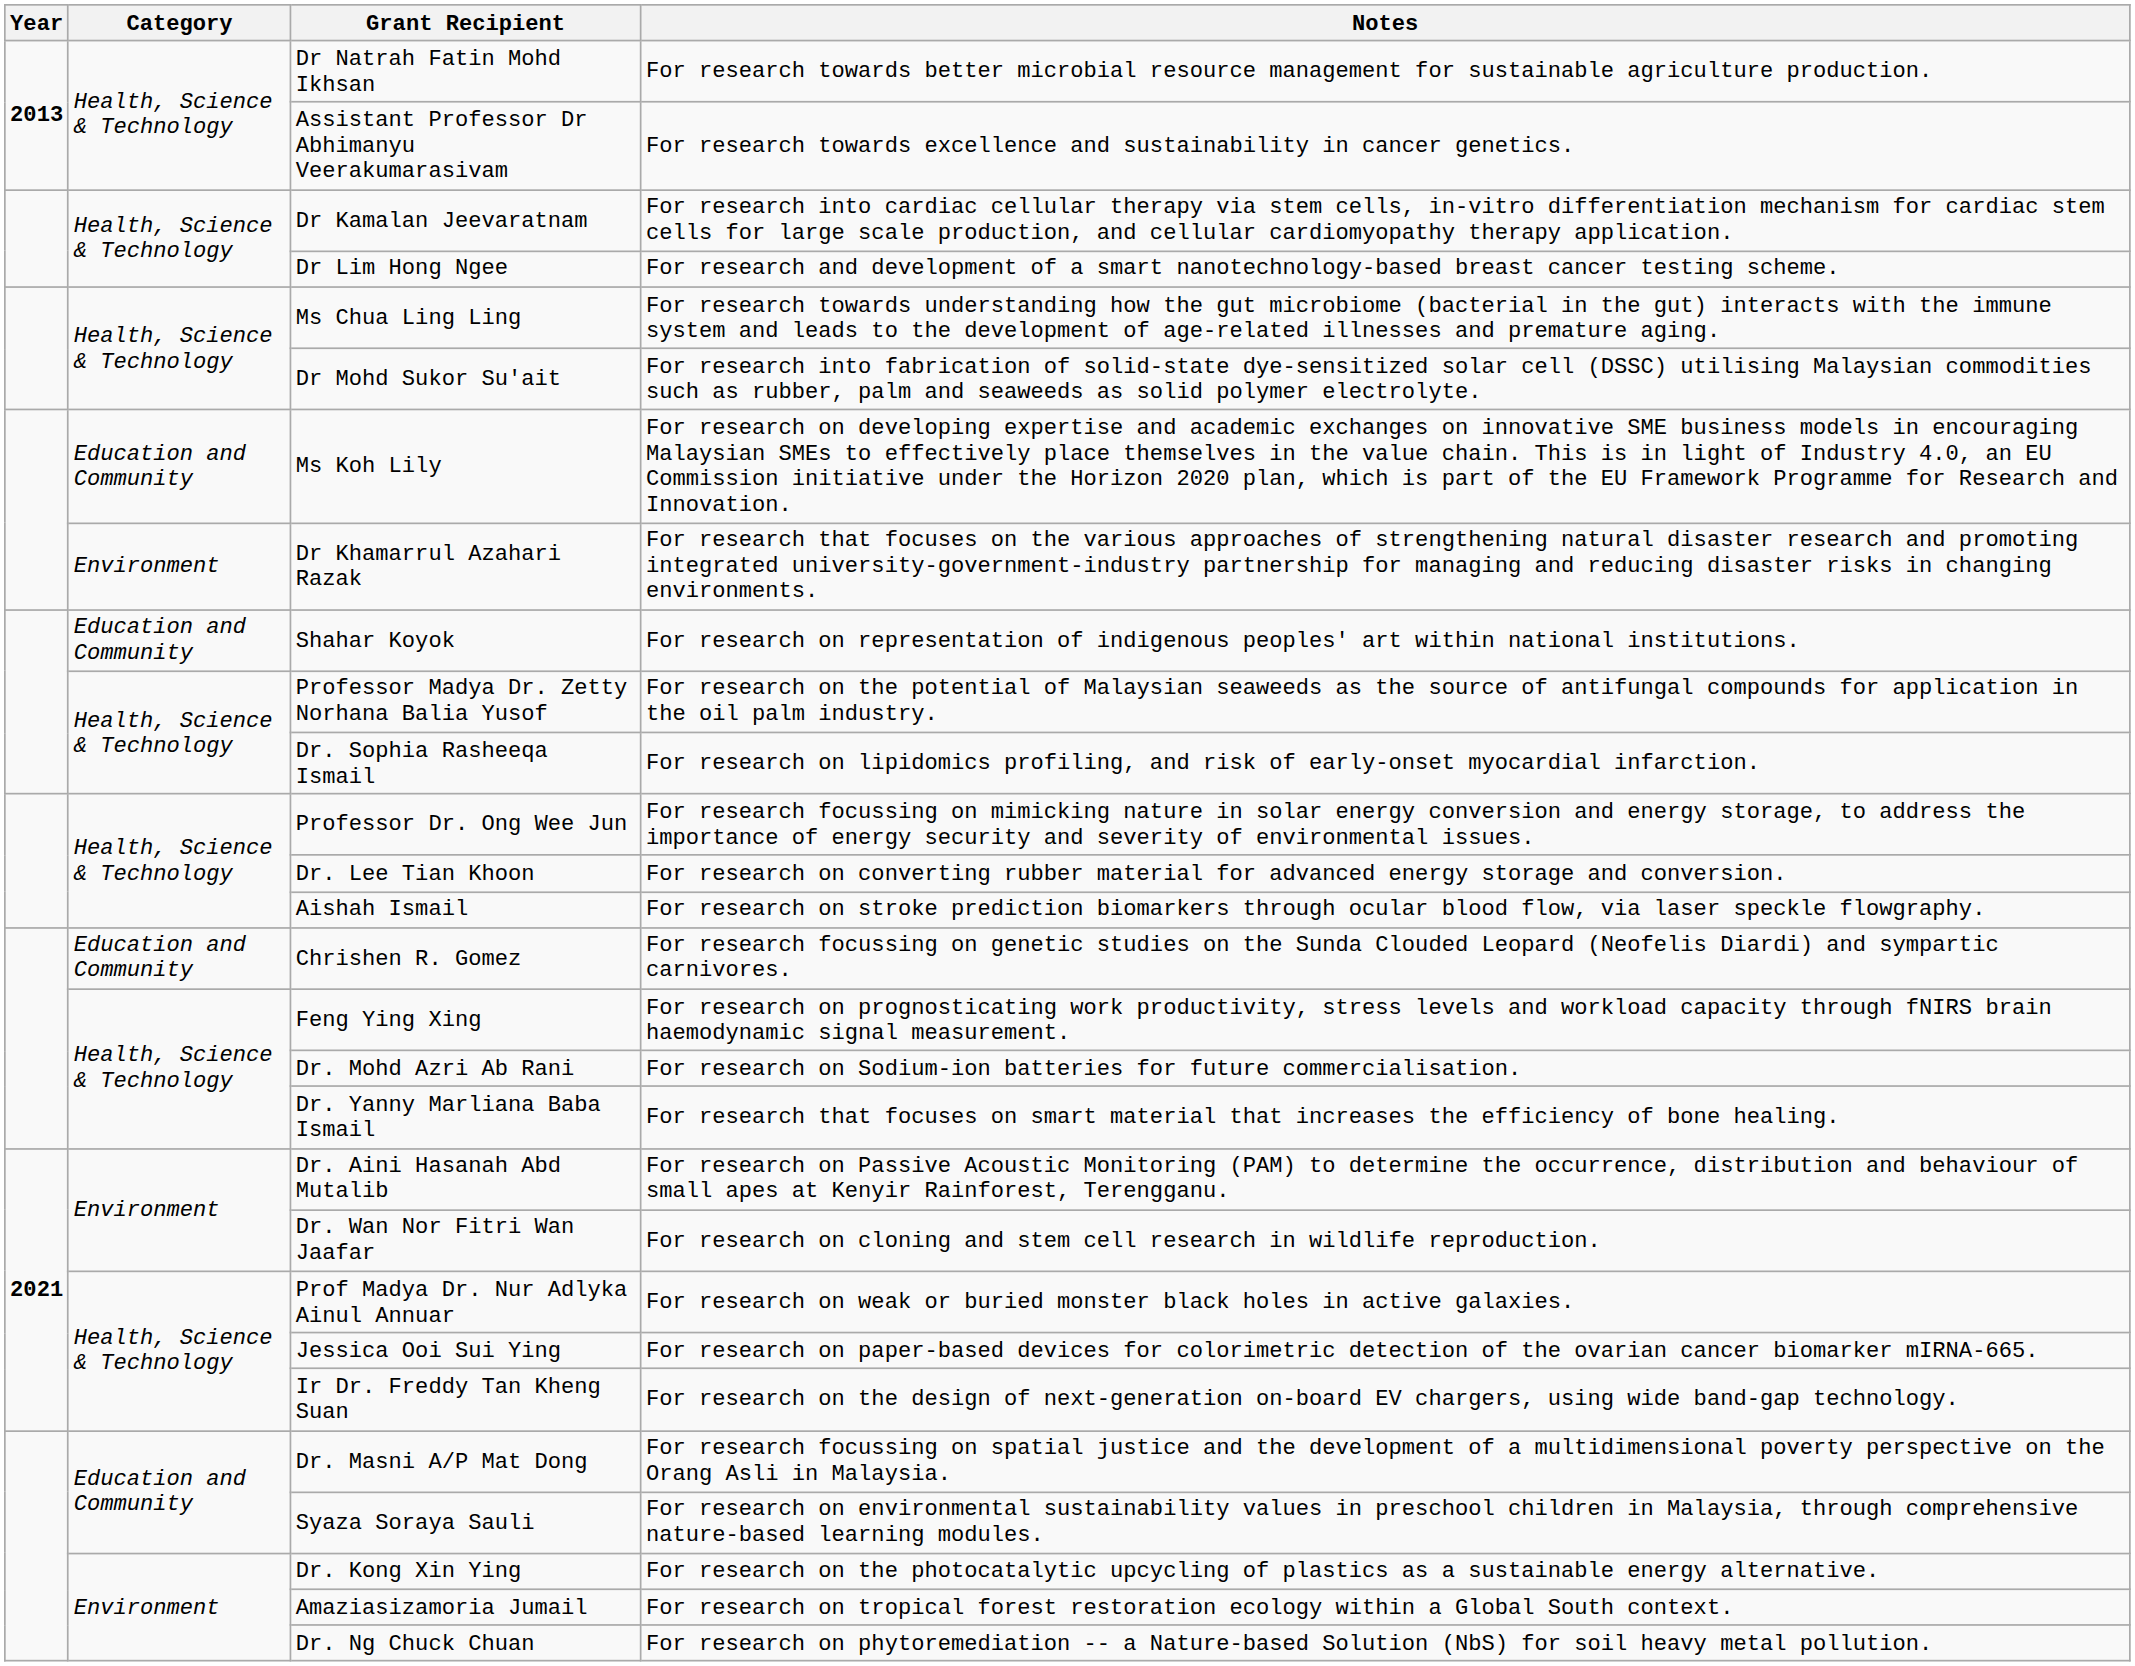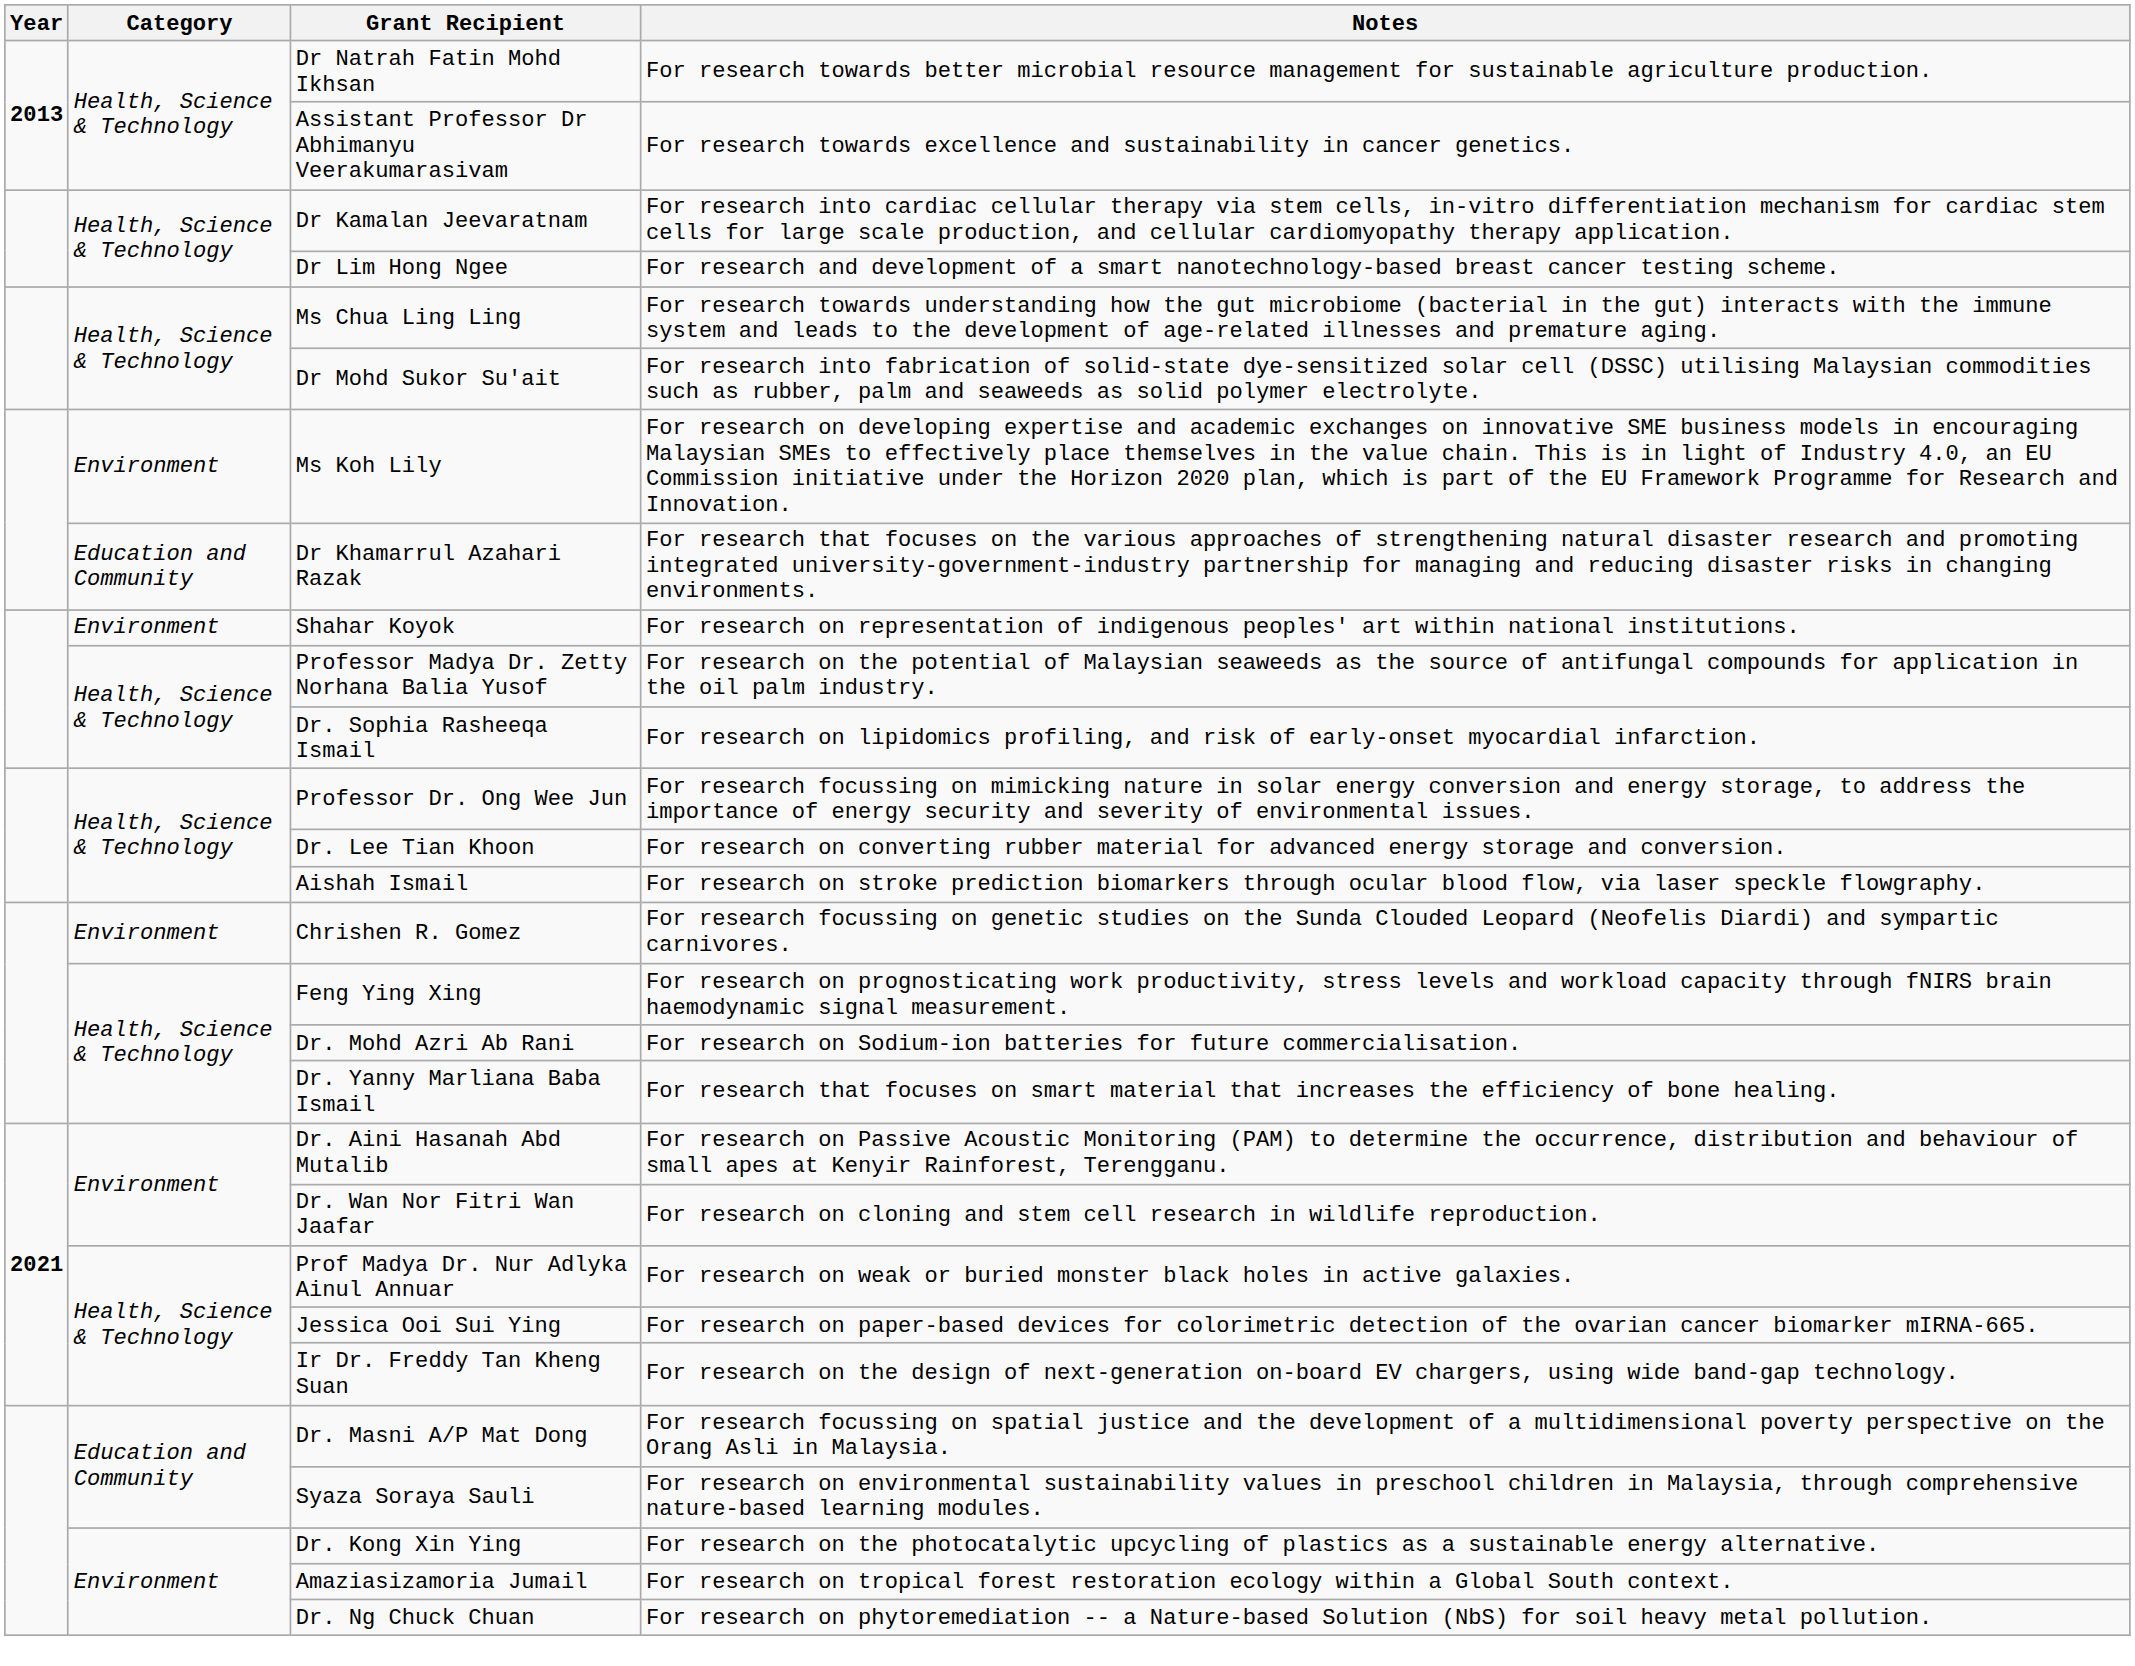 <table class="wikitable">
 <tr>
 <th>Year</th>
 <th>Category</th>
 <th>Grant Recipient</th>
 <th>Notes</th>
 </tr>
 <tr>
 <td rowspan="2"><strong>2013</strong></td>
 <td rowspan="2"><em>Health, Science & Technology</em></td>
 <td>Dr Natrah Fatin Mohd Ikhsan</td>
 <td>For research towards better microbial resource management for sustainable agriculture production.</td>
 </tr>
 <tr>
 <td>Assistant Professor Dr Abhimanyu Veerakumarasivam</td>
 <td>For research towards excellence and sustainability in cancer genetics.</td>
 </tr>
 <tr>
 <td rowspan="2"><strong></strong></td>
 <td rowspan="2"><em>Health, Science & Technology</em></td>
 <td>Dr Kamalan Jeevaratnam</td>
 <td>For research into cardiac cellular therapy via stem cells, in-vitro differentiation mechanism for cardiac stem cells for large scale production, and cellular cardiomyopathy therapy application.</td>
 </tr>
 <tr>
 <td>Dr Lim Hong Ngee</td>
 <td>For research and development of a smart nanotechnology-based breast cancer testing scheme.</td>
 </tr>
 <tr>
 <td rowspan="2"><strong></strong></td>
 <td rowspan="2"><em>Health, Science & Technology</em></td>
 <td>Ms Chua Ling Ling</td>
 <td>For research towards understanding how the gut microbiome (bacterial in the gut) interacts with the immune system and leads to the development of age-related illnesses and premature aging.</td>
 </tr>
 <tr>
 <td>Dr Mohd Sukor Su'ait</td>
 <td>For research into fabrication of solid-state dye-sensitized solar cell (DSSC) utilising Malaysian commodities such as rubber, palm and seaweeds as solid polymer electrolyte.</td>
 </tr>
 <tr>
 <td rowspan="2"><strong></strong></td>
-<td><em>Education and Community</em></td>
+<td><em>Environment</em></td>
 <td>Ms Koh Lily</td>
 <td>For research on developing expertise and academic exchanges on innovative SME business models in encouraging Malaysian SMEs to effectively place themselves in the value chain. This is in light of Industry 4.0, an EU Commission initiative under the Horizon 2020 plan, which is part of the EU Framework Programme for Research and Innovation.</td>
 </tr>
 <tr>
-<td><em>Environment</em></td>
+<td><em>Education and Community</em></td>
 <td>Dr Khamarrul Azahari Razak</td>
 <td>For research that focuses on the various approaches of strengthening natural disaster research and promoting integrated university-government-industry partnership for managing and reducing disaster risks in changing environments.</td>
 </tr>
 <tr>
 <td rowspan="3"><strong></strong></td>
-<td><em>Education and Community</em></td>
+<td><em>Environment</em></td>
 <td>Shahar Koyok</td>
 <td>For research on representation of indigenous peoples' art within national institutions.</td>
 </tr>
 <tr>
 <td rowspan="2"><em>Health, Science & Technology</em></td>
 <td>Professor Madya Dr. Zetty Norhana Balia Yusof</td>
 <td>For research on the potential of Malaysian seaweeds as the source of antifungal compounds for application in the oil palm industry.</td>
 </tr>
 <tr>
 <td>Dr. Sophia Rasheeqa Ismail</td>
 <td>For research on lipidomics profiling, and risk of early-onset myocardial infarction.</td>
 </tr>
 <tr>
 <td rowspan="3"><strong></strong></td>
 <td rowspan="3"><em>Health, Science & Technology</em></td>
 <td>Professor Dr. Ong Wee Jun</td>
 <td>For research focussing on mimicking nature in solar energy conversion and energy storage, to address the importance of energy security and severity of environmental issues.</td>
 </tr>
 <tr>
 <td>Dr. Lee Tian Khoon</td>
 <td>For research on converting rubber material for advanced energy storage and conversion.</td>
 </tr>
 <tr>
 <td>Aishah Ismail</td>
 <td>For research on stroke prediction biomarkers through ocular blood flow, via laser speckle flowgraphy.</td>
 </tr>
 <tr>
 <td rowspan="4"><strong></strong></td>
-<td><em>Education and Community</em></td>
+<td><em>Environment</em></td>
 <td>Chrishen R. Gomez</td>
 <td>For research focussing on genetic studies on the Sunda Clouded Leopard (Neofelis Diardi) and sympartic carnivores.</td>
 </tr>
 <tr>
 <td rowspan="3"><em>Health, Science & Technology</em></td>
 <td>Feng Ying Xing</td>
 <td>For research on prognosticating work productivity, stress levels and workload capacity through fNIRS brain haemodynamic signal measurement.</td>
 </tr>
 <tr>
 <td>Dr. Mohd Azri Ab Rani</td>
 <td>For research on Sodium-ion batteries for future commercialisation.</td>
 </tr>
 <tr>
 <td>Dr. Yanny Marliana Baba Ismail</td>
 <td>For research that focuses on smart material that increases the efficiency of bone healing.</td>
 </tr>
 <tr>
 <td rowspan="5"><strong>2021</strong></td>
 <td rowspan="2"><em>Environment</em></td>
 <td>Dr. Aini Hasanah Abd Mutalib</td>
 <td>For research on Passive Acoustic Monitoring (PAM) to determine the occurrence, distribution and behaviour of small apes at Kenyir Rainforest, Terengganu.</td>
 </tr>
 <tr>
 <td>Dr. Wan Nor Fitri Wan Jaafar</td>
 <td>For research on cloning and stem cell research in wildlife reproduction.</td>
 </tr>
 <tr>
 <td rowspan="3"><em>Health, Science & Technology</em></td>
 <td>Prof Madya Dr. Nur Adlyka Ainul Annuar</td>
 <td>For research on weak or buried monster black holes in active galaxies.</td>
 </tr>
 <tr>
 <td>Jessica Ooi Sui Ying</td>
 <td>For research on paper-based devices for colorimetric detection of the ovarian cancer biomarker mIRNA-665.</td>
 </tr>
 <tr>
 <td>Ir Dr. Freddy Tan Kheng Suan</td>
 <td>For research on the design of next-generation on-board EV chargers, using wide band-gap technology.</td>
 </tr>
 <tr>
 <td rowspan="5"><strong></strong></td>
 <td rowspan="2"><em>Education and Community</em></td>
 <td>Dr. Masni A/P Mat Dong</td>
 <td>For research focussing on spatial justice and the development of a multidimensional poverty perspective on the Orang Asli in Malaysia.</td>
 </tr>
 <tr>
 <td>Syaza Soraya Sauli</td>
 <td>For research on environmental sustainability values in preschool children in Malaysia, through comprehensive nature-based learning modules.</td>
 </tr>
 <tr>
 <td rowspan="3"><em>Environment</em></td>
 <td>Dr. Kong Xin Ying</td>
 <td>For research on the photocatalytic upcycling of plastics as a sustainable energy alternative.</td>
 </tr>
 <tr>
 <td>Amaziasizamoria Jumail</td>
 <td>For research on tropical forest restoration ecology within a Global South context.</td>
 </tr>
 <tr>
 <td>Dr. Ng Chuck Chuan</td>
 <td>For research on phytoremediation -- a Nature-based Solution (NbS) for soil heavy metal pollution.</td>
 </tr>
 </table>
